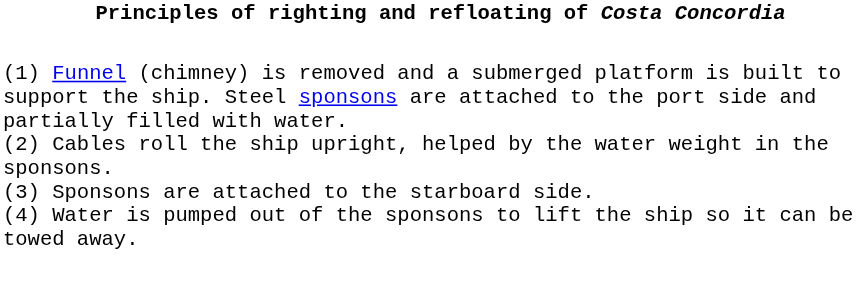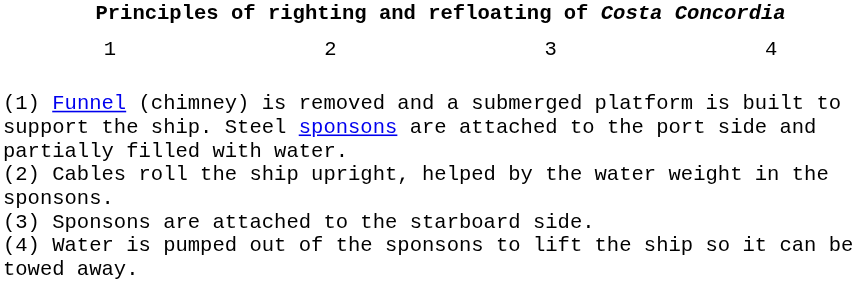 <table style="margin: 1em auto 1em auto; width:560px;">
 <tr>
 <th colspan=4>Principles of righting and refloating of <em>Costa Concordia</em></th>
 </tr>
 <tr>
 <td></td>
 <td></td>
 <td></td>
 <td></td>
 </tr>
 <tr>
+<td style="text-align:center;">1</td>
+<td style="text-align:center;">2</td>
+<td style="text-align:center;">3</td>
+<td style="text-align:center;">4</td>
+</tr>
+<tr>
 <td colspan=4><br>(1) <a href='#'>Funnel</a> (chimney) is removed and a submerged platform is built to support the ship. Steel <a href='#'>sponsons</a> are attached to the port side and partially filled with water.<br>(2) Cables roll the ship upright, helped by the water weight in the sponsons.<br>(3) Sponsons are attached to the starboard side.<br>(4) Water is pumped out of the sponsons to lift the ship so it can be towed away.</td>
 </tr>
 </table>
